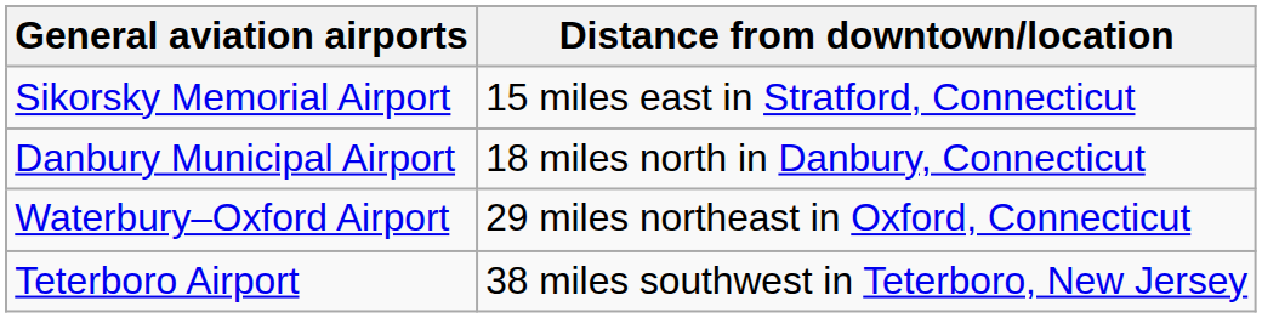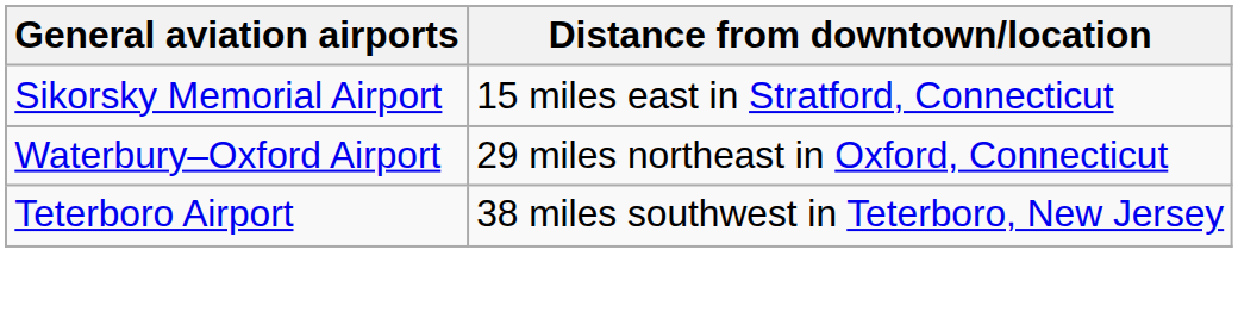 <table class="wikitable">
 <tr>
 <th>General aviation airports</th>
 <th>Distance from downtown/location</th>
 </tr>
 <tr>
 <td><a href='#'>Sikorsky Memorial Airport</a></td>
 <td>15 miles east in <a href='#'>Stratford, Connecticut</a></td>
 </tr>
 <tr>
-<td><a href='#'>Danbury Municipal Airport</a></td>
-<td>18 miles north in <a href='#'>Danbury, Connecticut</a></td>
-</tr>
-<tr>
 <td><a href='#'>Waterbury–Oxford Airport</a></td>
 <td>29 miles northeast in <a href='#'>Oxford, Connecticut</a></td>
 </tr>
 <tr>
 <td><a href='#'>Teterboro Airport</a></td>
 <td>38 miles southwest in <a href='#'>Teterboro, New Jersey</a></td>
 </tr>
 </table>
